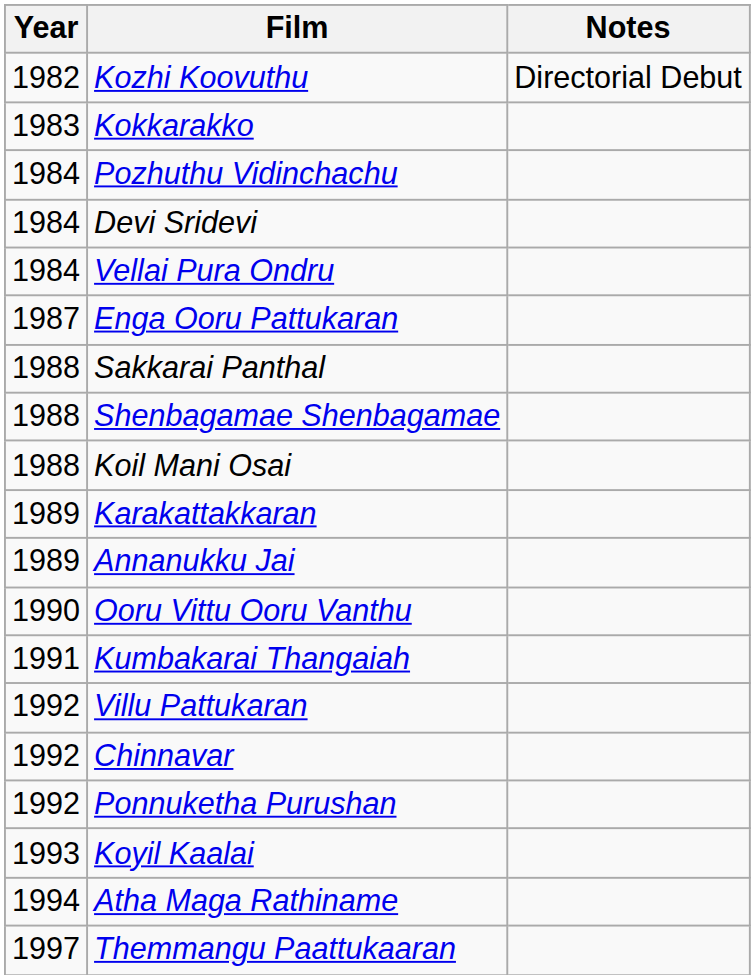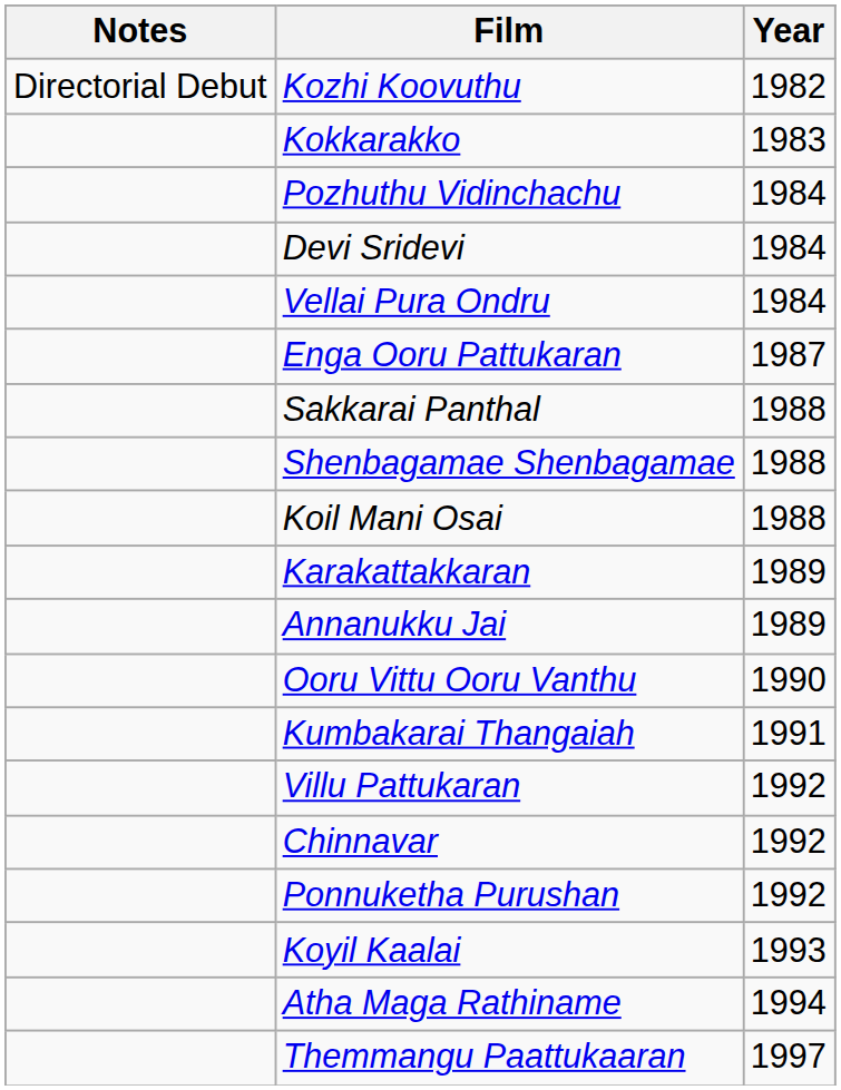 <table class="wikitable sortable">
 <tr>
+<th>Notes</th>
+<th>Film</th>
 <th>Year</th>
-<th>Film</th>
-<th>Notes</th>
 </tr>
 <tr>
+<td>Directorial Debut</td>
+<td><em><a href='#'>Kozhi Koovuthu</a></em></td>
 <td>1982</td>
-<td><em><a href='#'>Kozhi Koovuthu</a></em></td>
-<td>Directorial Debut</td>
 </tr>
 <tr>
+<td></td>
+<td><em><a href='#'>Kokkarakko</a></em></td>
 <td>1983</td>
-<td><em><a href='#'>Kokkarakko</a></em></td>
-<td></td>
 </tr>
 <tr>
+<td></td>
+<td><em><a href='#'>Pozhuthu Vidinchachu</a></em></td>
 <td>1984</td>
-<td><em><a href='#'>Pozhuthu Vidinchachu</a></em></td>
-<td></td>
 </tr>
 <tr>
+<td></td>
+<td><em>Devi Sridevi</em></td>
 <td>1984</td>
-<td><em>Devi Sridevi</em></td>
-<td></td>
 </tr>
 <tr>
+<td></td>
+<td><em><a href='#'>Vellai Pura Ondru</a></em></td>
 <td>1984</td>
-<td><em><a href='#'>Vellai Pura Ondru</a></em></td>
-<td></td>
 </tr>
 <tr>
+<td></td>
+<td><em><a href='#'>Enga Ooru Pattukaran</a></em></td>
 <td>1987</td>
-<td><em><a href='#'>Enga Ooru Pattukaran</a></em></td>
-<td></td>
 </tr>
 <tr>
+<td></td>
+<td><em>Sakkarai Panthal</em></td>
 <td>1988</td>
-<td><em>Sakkarai Panthal</em></td>
-<td></td>
 </tr>
 <tr>
+<td></td>
+<td><em><a href='#'>Shenbagamae Shenbagamae</a></em></td>
 <td>1988</td>
-<td><em><a href='#'>Shenbagamae Shenbagamae</a></em></td>
-<td></td>
 </tr>
 <tr>
+<td></td>
+<td><em>Koil Mani Osai</em></td>
 <td>1988</td>
-<td><em>Koil Mani Osai</em></td>
-<td></td>
 </tr>
 <tr>
+<td></td>
+<td><em><a href='#'>Karakattakkaran</a></em></td>
 <td>1989</td>
-<td><em><a href='#'>Karakattakkaran</a></em></td>
-<td></td>
 </tr>
 <tr>
+<td></td>
+<td><em><a href='#'>Annanukku Jai</a></em></td>
 <td>1989</td>
-<td><em><a href='#'>Annanukku Jai</a></em></td>
-<td></td>
 </tr>
 <tr>
+<td></td>
+<td><em><a href='#'>Ooru Vittu Ooru Vanthu</a></em></td>
 <td>1990</td>
-<td><em><a href='#'>Ooru Vittu Ooru Vanthu</a></em></td>
-<td></td>
 </tr>
 <tr>
+<td></td>
+<td><em><a href='#'>Kumbakarai Thangaiah</a></em></td>
 <td>1991</td>
-<td><em><a href='#'>Kumbakarai Thangaiah</a></em></td>
-<td></td>
 </tr>
 <tr>
+<td></td>
+<td><em><a href='#'>Villu Pattukaran</a></em></td>
 <td>1992</td>
-<td><em><a href='#'>Villu Pattukaran</a></em></td>
-<td></td>
 </tr>
 <tr>
+<td></td>
+<td><em><a href='#'>Chinnavar</a></em></td>
 <td>1992</td>
-<td><em><a href='#'>Chinnavar</a></em></td>
-<td></td>
 </tr>
 <tr>
+<td></td>
+<td><em><a href='#'>Ponnuketha Purushan</a></em></td>
 <td>1992</td>
-<td><em><a href='#'>Ponnuketha Purushan</a></em></td>
-<td></td>
 </tr>
 <tr>
+<td></td>
+<td><em><a href='#'>Koyil Kaalai</a></em></td>
 <td>1993</td>
-<td><em><a href='#'>Koyil Kaalai</a></em></td>
-<td></td>
 </tr>
 <tr>
+<td></td>
+<td><em><a href='#'>Atha Maga Rathiname</a></em></td>
 <td>1994</td>
-<td><em><a href='#'>Atha Maga Rathiname</a></em></td>
-<td></td>
 </tr>
 <tr>
+<td></td>
+<td><em><a href='#'>Themmangu Paattukaaran</a></em></td>
 <td>1997</td>
-<td><em><a href='#'>Themmangu Paattukaaran</a></em></td>
-<td></td>
 </tr>
 </table>
